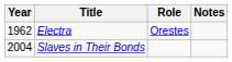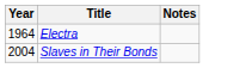 <table class="wikitable sortable">
 <tr>
 <th>Year</th>
 <th>Title</th>
-<th>Role</th>
 <th class="unsortable">Notes</th>
 </tr>
 <tr>
-<td>1962</td>
+<td>1964</td>
 <td><em><a href='#'>Electra</a></em></td>
-<td><a href='#'>Orestes</a></td>
 <td></td>
 </tr>
 <tr>
 <td>2004</td>
 <td><em><a href='#'>Slaves in Their Bonds</a></em></td>
 <td></td>
-<td></td>
 </tr>
 </table>
